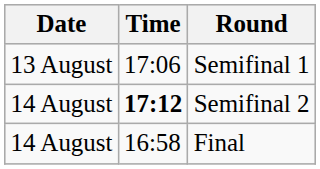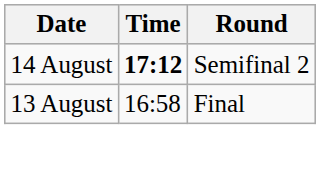 <table class="wikitable">
 <tr>
 <th>Date</th>
 <th>Time</th>
 <th>Round</th>
 </tr>
 <tr>
-<td>13 August</td>
-<td>17:06</td>
-<td>Semifinal 1</td>
-</tr>
-<tr>
 <td>14 August</td>
 <td><strong>17:12</strong></td>
 <td>Semifinal 2</td>
 </tr>
 <tr>
-<td>14 August</td>
+<td>13 August</td>
 <td>16:58</td>
 <td>Final</td>
 </tr>
 </table>
